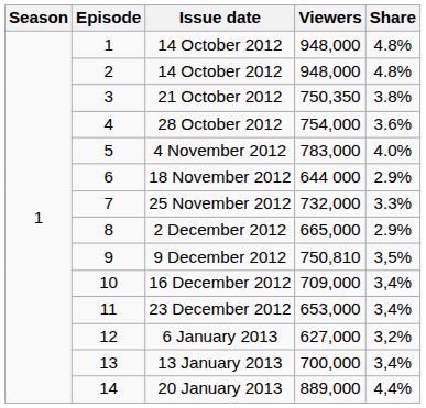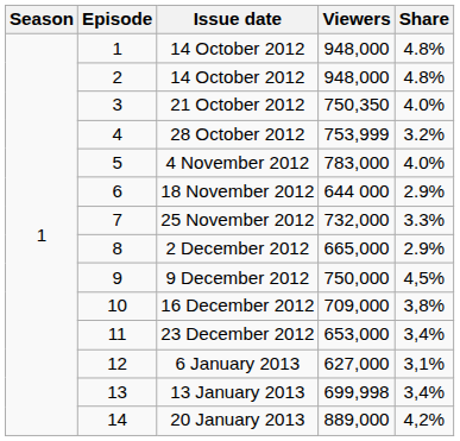 <table class="wikitable">
 <tr>
 <th>Season</th>
 <th>Episode</th>
 <th>Issue date</th>
 <th>Viewers</th>
 <th>Share</th>
 </tr>
 <tr style="text-align:center;">
 <td rowspan="14">1</td>
 <td>1</td>
 <td>14 October 2012</td>
 <td>948,000</td>
 <td>4.8%</td>
 </tr>
 <tr style="text-align:center;">
 <td>2</td>
 <td>14 October 2012</td>
 <td>948,000</td>
 <td>4.8%</td>
 </tr>
 <tr style="text-align:center;">
 <td>3</td>
 <td>21 October 2012</td>
 <td>750,350</td>
-<td>3.8%</td>
+<td>4.0%</td>
 </tr>
 <tr style="text-align:center;">
 <td>4</td>
 <td>28 October 2012</td>
-<td>754,000</td>
-<td>3.6%</td>
+<td>753,999</td>
+<td>3.2%</td>
 </tr>
 <tr style="text-align:center;">
 <td>5</td>
 <td>4 November 2012</td>
 <td>783,000</td>
 <td>4.0%</td>
 </tr>
 <tr style="text-align:center;">
 <td>6</td>
 <td>18 November 2012</td>
 <td>644 000</td>
 <td>2.9%</td>
 </tr>
 <tr style="text-align:center;">
 <td>7</td>
 <td>25 November 2012</td>
 <td>732,000</td>
 <td>3.3%</td>
 </tr>
 <tr style="text-align:center;">
 <td>8</td>
 <td>2 December 2012</td>
 <td>665,000</td>
 <td>2.9%</td>
 </tr>
 <tr style="text-align:center;">
 <td>9</td>
 <td>9 December 2012</td>
-<td>750,810</td>
-<td>3,5%</td>
+<td>750,000</td>
+<td>4,5%</td>
 </tr>
 <tr style="text-align:center;">
 <td>10</td>
 <td>16 December 2012</td>
 <td>709,000</td>
-<td>3,4%</td>
+<td>3,8%</td>
 </tr>
 <tr style="text-align:center;">
 <td>11</td>
 <td>23 December 2012</td>
 <td>653,000</td>
 <td>3,4%</td>
 </tr>
 <tr style="text-align:center;">
 <td>12</td>
 <td>6 January 2013</td>
 <td>627,000</td>
-<td>3,2%</td>
+<td>3,1%</td>
 </tr>
 <tr style="text-align:center;">
 <td>13</td>
 <td>13 January 2013</td>
-<td>700,000</td>
+<td>699,998</td>
 <td>3,4%</td>
 </tr>
 <tr style="text-align:center;">
 <td>14</td>
 <td>20 January 2013</td>
 <td>889,000</td>
-<td>4,4%</td>
+<td>4,2%</td>
 </tr>
 </table>
